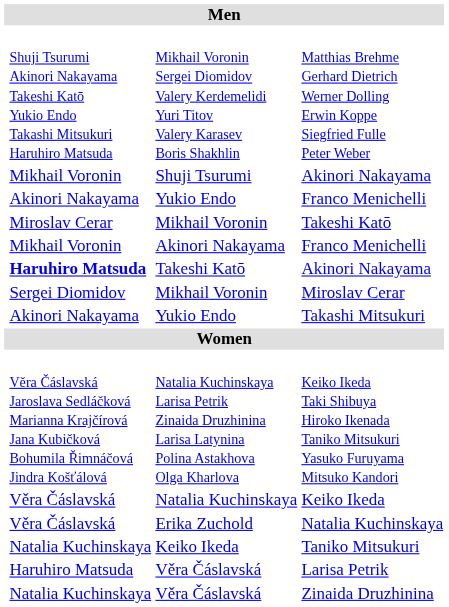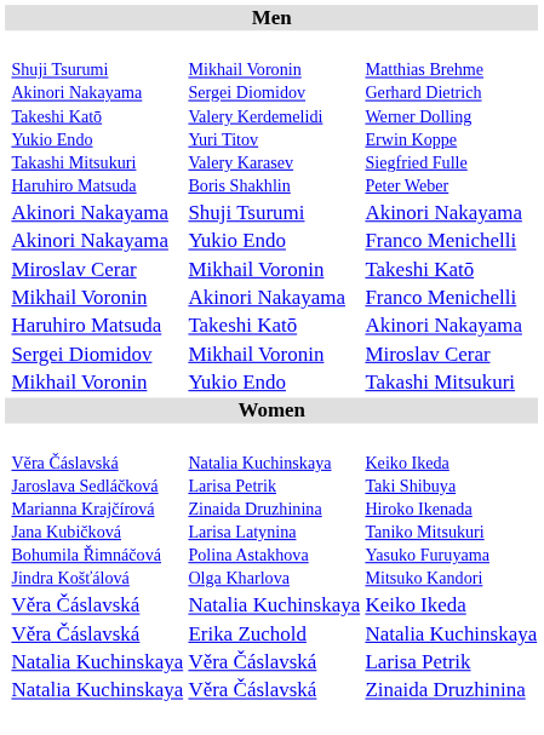 <table>
 <tr style="background:#dfdfdf;">
 <td colspan="4" style="text-align:center;"><strong>Men</strong></td>
 </tr>
 <tr>
 <th scope=row style="text-align:left"><br></th>
 <td><br><small><a href='#'>Shuji Tsurumi</a><br><a href='#'>Akinori Nakayama</a><br><a href='#'>Takeshi Katō</a><br><a href='#'>Yukio Endo</a><br><a href='#'>Takashi Mitsukuri</a><br><a href='#'>Haruhiro Matsuda</a></small></td>
 <td><br><small><a href='#'>Mikhail Voronin</a><br><a href='#'>Sergei Diomidov</a><br><a href='#'>Valery Kerdemelidi</a><br><a href='#'>Yuri Titov</a><br><a href='#'>Valery Karasev</a><br><a href='#'>Boris Shakhlin</a></small></td>
 <td><br><small><a href='#'>Matthias Brehme</a><br><a href='#'>Gerhard Dietrich</a><br><a href='#'>Werner Dolling</a><br><a href='#'>Erwin Koppe</a><br><a href='#'>Siegfried Fulle</a><br><a href='#'>Peter Weber</a></small></td>
 </tr>
 <tr>
 <th scope=row style="text-align:left"><br></th>
-<td> <a href='#'>Mikhail Voronin</a></td>
+<td> <a href='#'>Akinori Nakayama</a></td>
 <td> <a href='#'>Shuji Tsurumi</a></td>
 <td> <a href='#'>Akinori Nakayama</a></td>
 </tr>
 <tr>
 <th scope=row style="text-align:left"><br></th>
 <td> <a href='#'>Akinori Nakayama</a></td>
 <td> <a href='#'>Yukio Endo</a></td>
 <td> <a href='#'>Franco Menichelli</a></td>
 </tr>
 <tr>
 <th scope=row style="text-align:left"><br></th>
 <td> <a href='#'>Miroslav Cerar</a></td>
 <td> <a href='#'>Mikhail Voronin</a></td>
 <td> <a href='#'>Takeshi Katō</a></td>
 </tr>
 <tr>
 <th scope=row style="text-align:left"><br></th>
 <td> <a href='#'>Mikhail Voronin</a></td>
 <td> <a href='#'>Akinori Nakayama</a></td>
 <td> <a href='#'>Franco Menichelli</a></td>
 </tr>
 <tr>
 <th scope=row style="text-align:left"><br></th>
-<td><strong> <a href='#'>Haruhiro Matsuda</a></strong></td>
+<td> <a href='#'>Haruhiro Matsuda</a></td>
 <td> <a href='#'>Takeshi Katō</a></td>
 <td> <a href='#'>Akinori Nakayama</a></td>
 </tr>
 <tr>
 <th scope=row style="text-align:left"><br></th>
 <td> <a href='#'>Sergei Diomidov</a></td>
 <td> <a href='#'>Mikhail Voronin</a></td>
 <td> <a href='#'>Miroslav Cerar</a></td>
 </tr>
 <tr>
 <th scope=row style="text-align:left"><br></th>
-<td> <a href='#'>Akinori Nakayama</a></td>
+<td> <a href='#'>Mikhail Voronin</a></td>
 <td> <a href='#'>Yukio Endo</a></td>
 <td> <a href='#'>Takashi Mitsukuri</a></td>
 </tr>
 <tr style="background:#dfdfdf;">
 <td colspan="4" style="text-align:center;"><strong>Women</strong></td>
 </tr>
 <tr>
 <th scope=row style="text-align:left"><br></th>
 <td> <br><small><a href='#'>Věra Čáslavská</a><br><a href='#'>Jaroslava Sedláčková</a><br><a href='#'>Marianna Krajčírová</a><br><a href='#'>Jana Kubičková</a><br><a href='#'>Bohumila Řimnáčová</a><br><a href='#'>Jindra Košťálová</a></small></td>
 <td><br><small><a href='#'>Natalia Kuchinskaya</a><br><a href='#'>Larisa Petrik</a><br><a href='#'>Zinaida Druzhinina</a><br><a href='#'>Larisa Latynina</a><br><a href='#'>Polina Astakhova</a><br><a href='#'>Olga Kharlova</a></small></td>
 <td><br><small><a href='#'>Keiko Ikeda</a><br><a href='#'>Taki Shibuya</a><br><a href='#'>Hiroko Ikenada</a><br><a href='#'>Taniko Mitsukuri</a><br><a href='#'>Yasuko Furuyama</a><br><a href='#'>Mitsuko Kandori</a></small></td>
 </tr>
 <tr>
 <th scope=row style="text-align:left"><br></th>
 <td> <a href='#'>Věra Čáslavská</a></td>
 <td> <a href='#'>Natalia Kuchinskaya</a></td>
 <td> <a href='#'>Keiko Ikeda</a></td>
 </tr>
 <tr>
 <th scope=row style="text-align:left"><br></th>
 <td> <a href='#'>Věra Čáslavská</a></td>
 <td> <a href='#'>Erika Zuchold</a></td>
 <td> <a href='#'>Natalia Kuchinskaya</a></td>
 </tr>
 <tr>
 <th scope=row style="text-align:left"><br></th>
 <td> <a href='#'>Natalia Kuchinskaya</a></td>
-<td> <a href='#'>Keiko Ikeda</a></td>
-<td> <a href='#'>Taniko Mitsukuri</a></td>
-</tr>
-<tr>
-<th scope=row style="text-align:left"><br></th>
-<td> <a href='#'>Haruhiro Matsuda</a></td>
 <td> <a href='#'>Věra Čáslavská</a></td>
 <td> <a href='#'>Larisa Petrik</a></td>
 </tr>
 <tr>
 <th scope=row style="text-align:left"><br></th>
 <td> <a href='#'>Natalia Kuchinskaya</a></td>
 <td> <a href='#'>Věra Čáslavská</a></td>
 <td> <a href='#'>Zinaida Druzhinina</a></td>
 </tr>
 </table>
